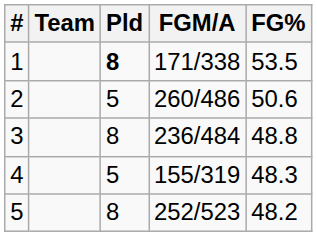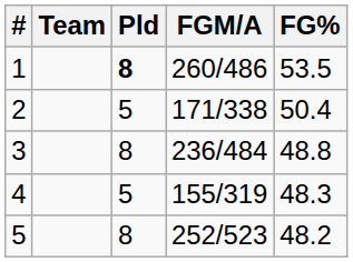 <table class=wikitable width=auto>
 <tr>
 <th>#</th>
 <th>Team</th>
 <th>Pld</th>
 <th>FGM/A</th>
 <th>FG%</th>
 </tr>
 <tr>
 <td>1</td>
 <td><strong></strong></td>
 <td><strong>8</strong></td>
-<td>171/338</td>
+<td>260/486</td>
 <td>53.5</td>
 </tr>
 <tr>
 <td>2</td>
 <td></td>
 <td>5</td>
-<td>260/486</td>
-<td>50.6</td>
+<td>171/338</td>
+<td>50.4</td>
 </tr>
 <tr>
 <td>3</td>
 <td></td>
 <td>8</td>
 <td>236/484</td>
 <td>48.8</td>
 </tr>
 <tr>
 <td>4</td>
 <td></td>
 <td>5</td>
 <td>155/319</td>
 <td>48.3</td>
 </tr>
 <tr>
 <td>5</td>
 <td></td>
 <td>8</td>
 <td>252/523</td>
 <td>48.2</td>
 </tr>
 </table>
